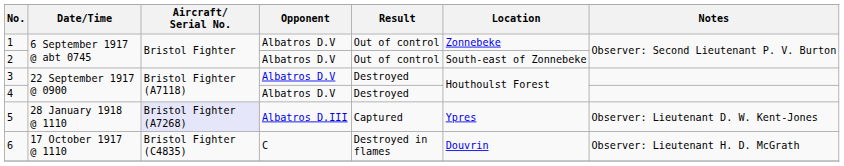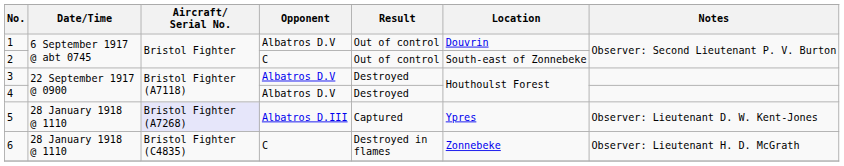 <table class="wikitable" style="font-size:90%;">
 <tr>
 </tr>
 <tr>
 <th>No.</th>
 <th width="125">Date/Time</th>
 <th width="130">Aircraft/<br>Serial No.</th>
 <th width="100">Opponent</th>
 <th width="100">Result</th>
 <th>Location</th>
 <th>Notes</th>
 </tr>
 <tr>
 <td>1</td>
 <td rowspan="2">6 September 1917<br>@ abt 0745</td>
 <td rowspan="2">Bristol Fighter</td>
 <td>Albatros D.V</td>
 <td>Out of control</td>
-<td><a href='#'>Zonnebeke</a></td>
+<td><a href='#'>Douvrin</a></td>
 <td rowspan="2">Observer: Second Lieutenant P. V. Burton</td>
 </tr>
 <tr>
 <td>2</td>
-<td>Albatros D.V</td>
+<td>C</td>
 <td>Out of control</td>
 <td>South-east of Zonnebeke</td>
 </tr>
 <tr>
 <td>3</td>
 <td rowspan="2">22 September 1917<br>@ 0900</td>
 <td rowspan="2">Bristol Fighter<br>(A7118)</td>
 <td><a href='#'>Albatros D.V</a></td>
 <td>Destroyed</td>
 <td rowspan="2">Houthoulst Forest</td>
 <td></td>
 </tr>
 <tr>
 <td>4</td>
 <td>Albatros D.V</td>
 <td>Destroyed</td>
 <td></td>
 </tr>
 <tr>
 <td>5</td>
 <td>28 January 1918<br>@ 1110</td>
 <td style="background: lavender;">Bristol Fighter<br>(A7268)</td>
 <td><a href='#'>Albatros D.III</a></td>
 <td>Captured</td>
 <td><a href='#'>Ypres</a></td>
 <td>Observer: Lieutenant D. W. Kent-Jones</td>
 </tr>
 <tr>
 <td>6</td>
-<td>17 October 1917<br>@ 1110</td>
+<td>28 January 1918<br>@ 1110</td>
 <td>Bristol Fighter<br>(C4835)</td>
 <td>C</td>
 <td>Destroyed in flames</td>
-<td><a href='#'>Douvrin</a></td>
+<td><a href='#'>Zonnebeke</a></td>
 <td>Observer: Lieutenant H. D. McGrath</td>
 </tr>
 <tr>
 </tr>
 </table>
